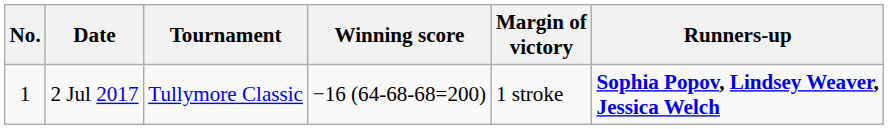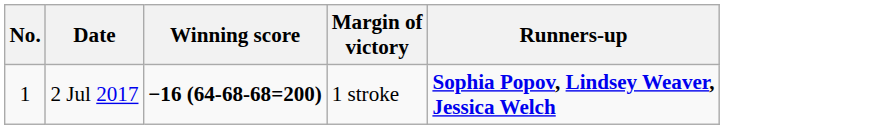 <table class="wikitable" style="font-size:95%;">
 <tr>
 <th>No.</th>
 <th>Date</th>
-<th>Tournament</th>
 <th>Winning score</th>
 <th>Margin of<br>victory</th>
 <th>Runners-up</th>
 </tr>
 <tr>
 <td align=center>1</td>
 <td>2 Jul <a href='#'>2017</a></td>
-<td><a href='#'>Tullymore Classic</a></td>
-<td>−16 (64-68-68=200)</td>
+<td><strong>−16 (64-68-68=200)</strong></td>
 <td>1 stroke</td>
 <td><strong> <a href='#'>Sophia Popov</a>,  <a href='#'>Lindsey Weaver</a>,<br> <a href='#'>Jessica Welch</a></strong></td>
 </tr>
 </table>
